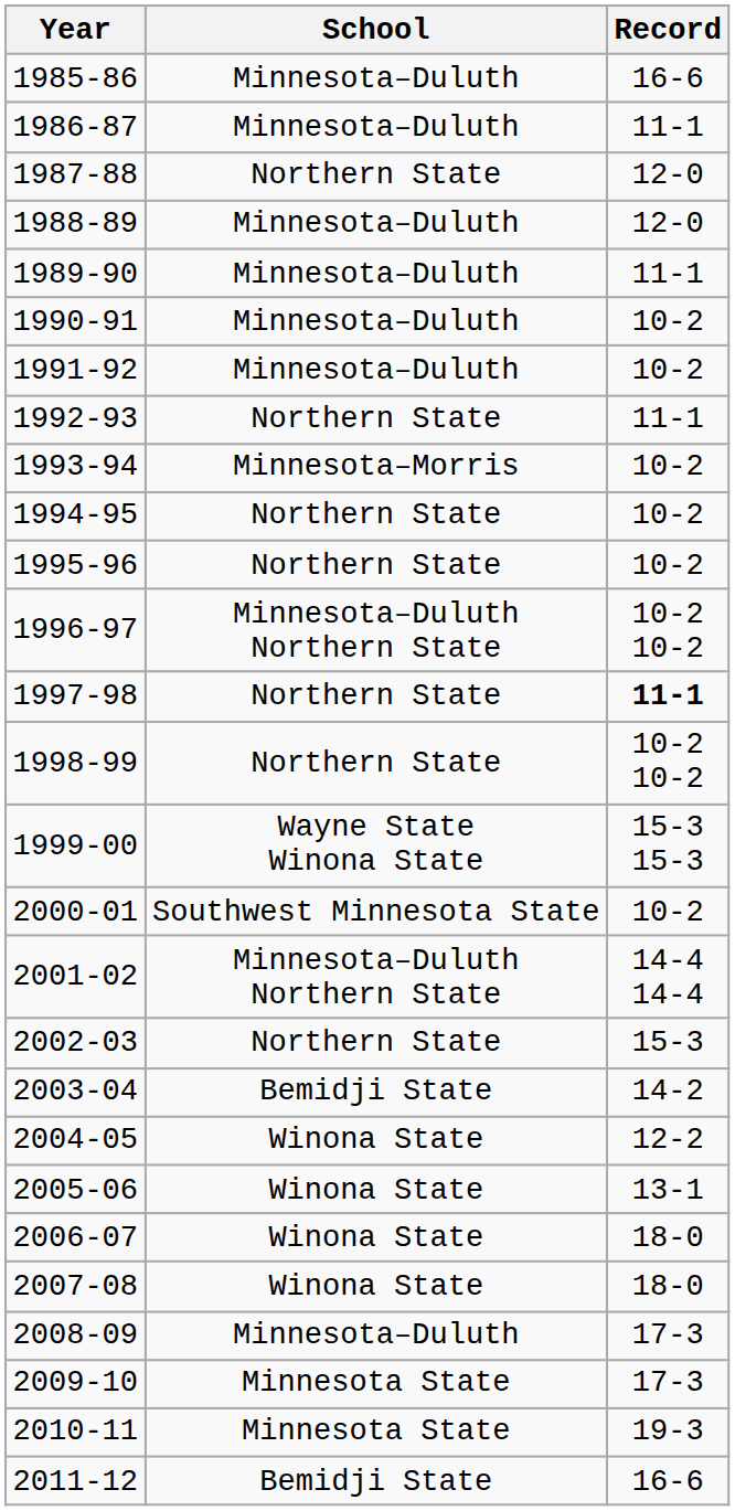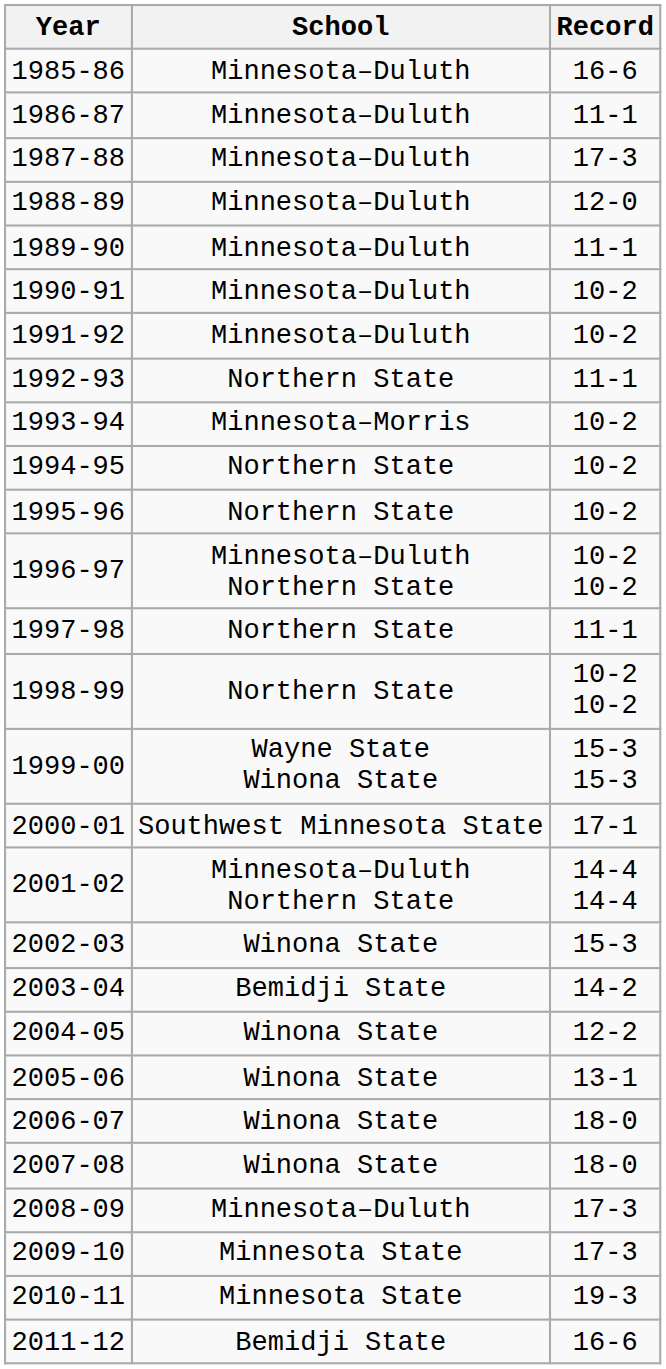 <table class="wikitable" style="text-align:center">
 <tr>
 <th>Year</th>
 <th>School</th>
 <th>Record</th>
 </tr>
 <tr>
 <td>1985-86</td>
 <td>Minnesota–Duluth</td>
 <td>16-6</td>
 </tr>
 <tr>
 <td>1986-87</td>
 <td>Minnesota–Duluth</td>
 <td>11-1</td>
 </tr>
 <tr>
 <td>1987-88</td>
-<td>Northern State</td>
-<td>12-0</td>
+<td>Minnesota–Duluth</td>
+<td>17-3</td>
 </tr>
 <tr>
 <td>1988-89</td>
 <td>Minnesota–Duluth</td>
 <td>12-0</td>
 </tr>
 <tr>
 <td>1989-90</td>
 <td>Minnesota–Duluth</td>
 <td>11-1</td>
 </tr>
 <tr>
 <td>1990-91</td>
 <td>Minnesota–Duluth</td>
 <td>10-2</td>
 </tr>
 <tr>
 <td>1991-92</td>
 <td>Minnesota–Duluth</td>
 <td>10-2</td>
 </tr>
 <tr>
 <td>1992-93</td>
 <td>Northern State</td>
 <td>11-1</td>
 </tr>
 <tr>
 <td>1993-94</td>
 <td>Minnesota–Morris</td>
 <td>10-2</td>
 </tr>
 <tr>
 <td>1994-95</td>
 <td>Northern State</td>
 <td>10-2</td>
 </tr>
 <tr>
 <td>1995-96</td>
 <td>Northern State</td>
 <td>10-2</td>
 </tr>
 <tr>
 <td>1996-97</td>
 <td>Minnesota–Duluth<br>Northern State</td>
 <td>10-2<br>10-2</td>
 </tr>
 <tr>
 <td>1997-98</td>
 <td>Northern State</td>
-<td><strong>11-1</strong></td>
+<td>11-1</td>
 </tr>
 <tr>
 <td>1998-99</td>
 <td>Northern State</td>
 <td>10-2<br>10-2</td>
 </tr>
 <tr>
 <td>1999-00</td>
 <td>Wayne State<br>Winona State</td>
 <td>15-3<br>15-3</td>
 </tr>
 <tr>
 <td>2000-01</td>
 <td>Southwest Minnesota State</td>
-<td>10-2</td>
+<td>17-1</td>
 </tr>
 <tr>
 <td>2001-02</td>
 <td>Minnesota–Duluth<br>Northern State</td>
 <td>14-4<br>14-4</td>
 </tr>
 <tr>
 <td>2002-03</td>
-<td>Northern State</td>
+<td>Winona State</td>
 <td>15-3</td>
 </tr>
 <tr>
 <td>2003-04</td>
 <td>Bemidji State</td>
 <td>14-2</td>
 </tr>
 <tr>
 <td>2004-05</td>
 <td>Winona State</td>
 <td>12-2</td>
 </tr>
 <tr>
 <td>2005-06</td>
 <td>Winona State</td>
 <td>13-1</td>
 </tr>
 <tr>
 <td>2006-07</td>
 <td>Winona State</td>
 <td>18-0</td>
 </tr>
 <tr>
 <td>2007-08</td>
 <td>Winona State</td>
 <td>18-0</td>
 </tr>
 <tr>
 <td>2008-09</td>
 <td>Minnesota–Duluth</td>
 <td>17-3</td>
 </tr>
 <tr>
 <td>2009-10</td>
 <td>Minnesota State</td>
 <td>17-3</td>
 </tr>
 <tr>
 <td>2010-11</td>
 <td>Minnesota State</td>
 <td>19-3</td>
 </tr>
 <tr>
 <td>2011-12</td>
 <td>Bemidji State</td>
 <td>16-6</td>
 </tr>
 </table>
